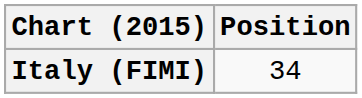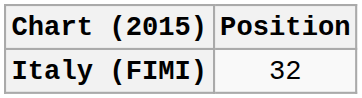 <table class="wikitable sortable plainrowheaders"  style="text-align:center">
 <tr>
 <th>Chart (2015)</th>
 <th>Position</th>
 </tr>
 <tr>
 <th scope="row">Italy (FIMI)</th>
-<td align="center">34</td>
+<td align="center">32</td>
 </tr>
 </table>
